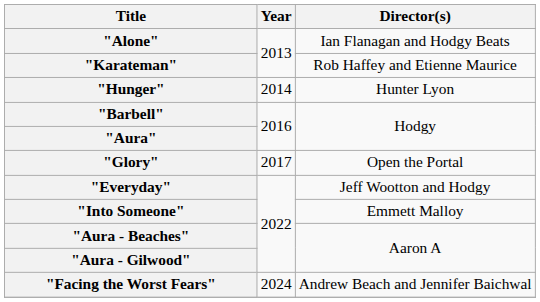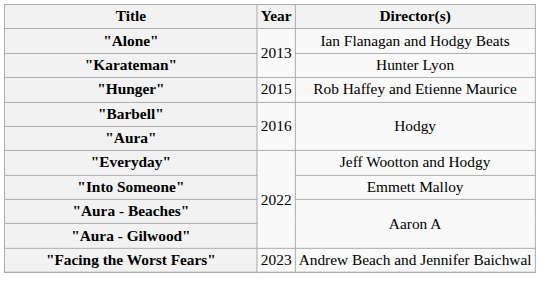 <table class="wikitable plainrowheaders" style="text-align:center;">
 <tr>
 <th scope="col" style="width:16em;">Title</th>
 <th scope="col">Year</th>
 <th scope="col">Director(s)</th>
 </tr>
 <tr>
 <th scope="row">"Alone"</th>
 <td rowspan="2">2013</td>
 <td>Ian Flanagan and Hodgy Beats</td>
 </tr>
 <tr>
 <th scope="row">"Karateman"</th>
-<td>Rob Haffey and Etienne Maurice</td>
+<td>Hunter Lyon</td>
 </tr>
 <tr>
 <th scope="row">"Hunger"</th>
-<td>2014</td>
-<td>Hunter Lyon</td>
+<td>2015</td>
+<td>Rob Haffey and Etienne Maurice</td>
 </tr>
 <tr>
 <th scope="row">"Barbell"</th>
 <td rowspan="2">2016</td>
 <td rowspan="2">Hodgy</td>
 </tr>
 <tr>
 <th scope="row">"Aura"</th>
-</tr>
-<tr>
-<th scope="row">"Glory"</th>
-<td>2017</td>
-<td>Open the Portal</td>
 </tr>
 <tr>
 <th scope="row">"Everyday"</th>
 <td rowspan="4">2022</td>
 <td>Jeff Wootton and Hodgy</td>
 </tr>
 <tr>
 <th scope="row">"Into Someone"</th>
 <td>Emmett Malloy</td>
 </tr>
 <tr>
 <th scope="row">"Aura - Beaches"</th>
 <td rowspan="2">Aaron A</td>
 </tr>
 <tr>
 <th scope="row">"Aura - Gilwood"</th>
 </tr>
 <tr>
 <th scope="row">"Facing the Worst Fears"</th>
-<td>2024</td>
+<td>2023</td>
 <td>Andrew Beach and Jennifer Baichwal</td>
 </tr>
 <tr>
 </tr>
 </table>
